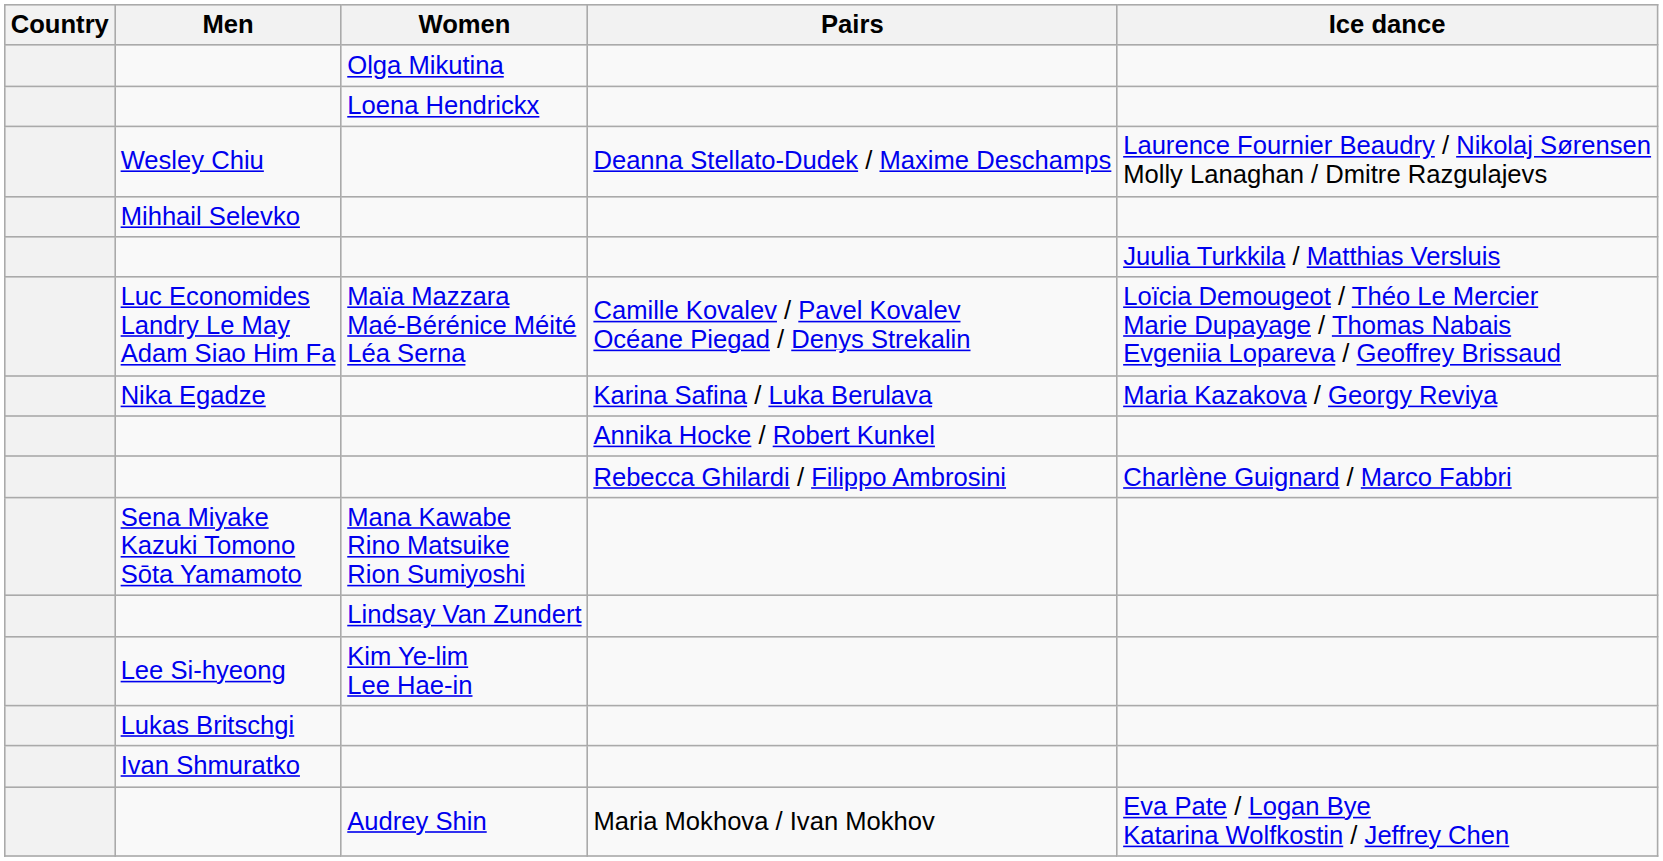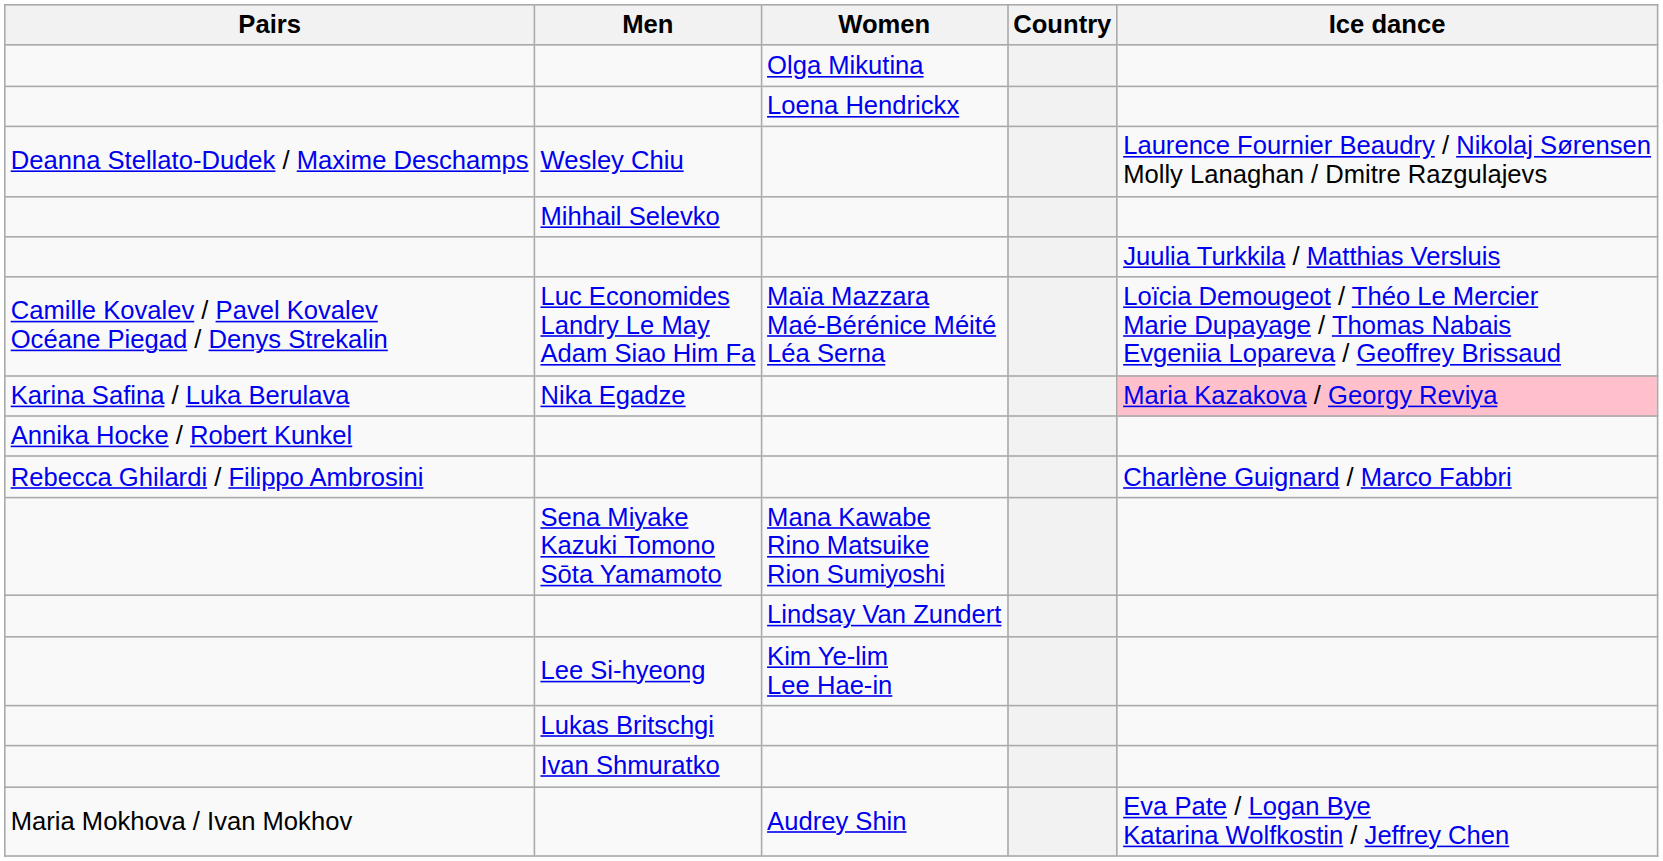 <table class="wikitable unsortable" style="text-align:left;">
 <tr>
-<th scope="col">Country</th>
+<th scope="col">Pairs</th>
 <th scope="col">Men</th>
 <th scope="col">Women</th>
-<th scope="col">Pairs</th>
+<th scope="col">Country</th>
 <th scope="col">Ice dance</th>
 </tr>
 <tr>
-<th scope="row" style="text-align:left"></th>
+<td></td>
 <td></td>
 <td><a href='#'>Olga Mikutina</a></td>
-<td></td>
+<th scope="row" style="text-align:left"></th>
 <td></td>
 </tr>
 <tr>
-<th scope="row" style="text-align:left"></th>
+<td></td>
 <td></td>
 <td><a href='#'>Loena Hendrickx</a></td>
-<td></td>
+<th scope="row" style="text-align:left"></th>
 <td></td>
 </tr>
 <tr>
-<th scope="row" style="text-align:left"></th>
+<td><a href='#'>Deanna Stellato-Dudek</a> / <a href='#'>Maxime Deschamps</a></td>
 <td><a href='#'>Wesley Chiu</a></td>
 <td></td>
-<td><a href='#'>Deanna Stellato-Dudek</a> / <a href='#'>Maxime Deschamps</a></td>
+<th scope="row" style="text-align:left"></th>
 <td><a href='#'>Laurence Fournier Beaudry</a> / <a href='#'>Nikolaj Sørensen</a><br>Molly Lanaghan / Dmitre Razgulajevs</td>
 </tr>
 <tr>
+<td></td>
+<td><a href='#'>Mihhail Selevko</a></td>
+<td></td>
 <th scope="row" style="text-align:left"></th>
-<td><a href='#'>Mihhail Selevko</a></td>
+<td></td>
+</tr>
+<tr>
 <td></td>
 <td></td>
 <td></td>
-</tr>
-<tr>
 <th scope="row" style="text-align:left"></th>
-<td></td>
-<td></td>
-<td></td>
 <td><a href='#'>Juulia Turkkila</a> / <a href='#'>Matthias Versluis</a></td>
 </tr>
 <tr>
-<th scope="row" style="text-align:left"></th>
+<td><a href='#'>Camille Kovalev</a> / <a href='#'>Pavel Kovalev</a><br><a href='#'>Océane Piegad</a> / <a href='#'>Denys Strekalin</a></td>
 <td><a href='#'>Luc Economides</a><br><a href='#'>Landry Le May</a><br><a href='#'>Adam Siao Him Fa</a></td>
 <td><a href='#'>Maïa Mazzara</a><br><a href='#'>Maé-Bérénice Méité</a><br><a href='#'>Léa Serna</a></td>
-<td><a href='#'>Camille Kovalev</a> / <a href='#'>Pavel Kovalev</a><br><a href='#'>Océane Piegad</a> / <a href='#'>Denys Strekalin</a></td>
+<th scope="row" style="text-align:left"></th>
 <td><a href='#'>Loïcia Demougeot</a> / <a href='#'>Théo Le Mercier</a><br><a href='#'>Marie Dupayage</a> / <a href='#'>Thomas Nabais</a><br><a href='#'>Evgeniia Lopareva</a> / <a href='#'>Geoffrey Brissaud</a></td>
 </tr>
 <tr>
-<th scope="row" style="text-align:left"></th>
+<td><a href='#'>Karina Safina</a> / <a href='#'>Luka Berulava</a></td>
 <td><a href='#'>Nika Egadze</a></td>
 <td></td>
-<td><a href='#'>Karina Safina</a> / <a href='#'>Luka Berulava</a></td>
-<td><a href='#'>Maria Kazakova</a> / <a href='#'>Georgy Reviya</a></td>
+<th scope="row" style="text-align:left"></th>
+<td style="background: pink;"><a href='#'>Maria Kazakova</a> / <a href='#'>Georgy Reviya</a></td>
 </tr>
 <tr>
-<th scope="row" style="text-align:left"></th>
+<td><a href='#'>Annika Hocke</a> / <a href='#'>Robert Kunkel</a></td>
 <td></td>
 <td></td>
-<td><a href='#'>Annika Hocke</a> / <a href='#'>Robert Kunkel</a></td>
+<th scope="row" style="text-align:left"></th>
 <td></td>
 </tr>
 <tr>
-<th scope="row" style="text-align:left"></th>
+<td><a href='#'>Rebecca Ghilardi</a> / <a href='#'>Filippo Ambrosini</a></td>
 <td></td>
 <td></td>
-<td><a href='#'>Rebecca Ghilardi</a> / <a href='#'>Filippo Ambrosini</a></td>
+<th scope="row" style="text-align:left"></th>
 <td><a href='#'>Charlène Guignard</a> / <a href='#'>Marco Fabbri</a></td>
 </tr>
 <tr>
-<th scope="row" style="text-align:left"></th>
+<td></td>
 <td><a href='#'>Sena Miyake</a><br><a href='#'>Kazuki Tomono</a><br><a href='#'>Sōta Yamamoto</a></td>
 <td><a href='#'>Mana Kawabe</a><br><a href='#'>Rino Matsuike</a><br><a href='#'>Rion Sumiyoshi</a></td>
-<td></td>
+<th scope="row" style="text-align:left"></th>
 <td></td>
 </tr>
 <tr>
-<th scope="row" style="text-align:left"></th>
+<td></td>
 <td></td>
 <td><a href='#'>Lindsay Van Zundert</a></td>
-<td></td>
+<th scope="row" style="text-align:left"></th>
 <td></td>
 </tr>
 <tr>
-<th scope="row" style="text-align:left"></th>
+<td></td>
 <td><a href='#'>Lee Si-hyeong</a></td>
 <td><a href='#'>Kim Ye-lim</a><br><a href='#'>Lee Hae-in</a></td>
-<td></td>
+<th scope="row" style="text-align:left"></th>
 <td></td>
 </tr>
 <tr>
-<th scope="row" style="text-align:left"></th>
+<td></td>
 <td><a href='#'>Lukas Britschgi</a></td>
 <td></td>
-<td></td>
+<th scope="row" style="text-align:left"></th>
 <td></td>
 </tr>
 <tr>
-<th scope="row" style="text-align:left"></th>
+<td></td>
 <td><a href='#'>Ivan Shmuratko</a></td>
 <td></td>
-<td></td>
+<th scope="row" style="text-align:left"></th>
 <td></td>
 </tr>
 <tr>
-<th scope="row" style="text-align:left"></th>
+<td>Maria Mokhova / Ivan Mokhov</td>
 <td></td>
 <td><a href='#'>Audrey Shin</a></td>
-<td>Maria Mokhova / Ivan Mokhov</td>
+<th scope="row" style="text-align:left"></th>
 <td><a href='#'>Eva Pate</a> / <a href='#'>Logan Bye</a><br><a href='#'>Katarina Wolfkostin</a> / <a href='#'>Jeffrey Chen</a></td>
 </tr>
 </table>
